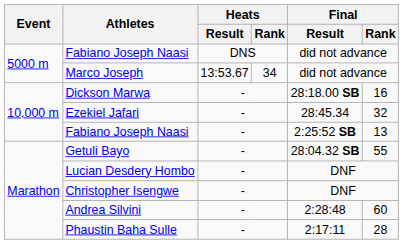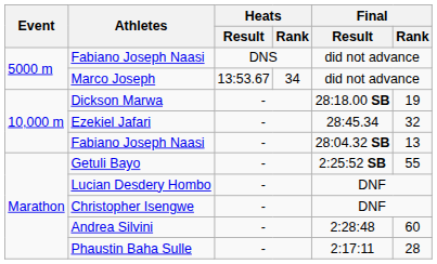 <table class="wikitable" border="1" style="font-size:90%">
 <tr>
 <th rowspan="2">Event</th>
 <th rowspan="2">Athletes</th>
 <th colspan="2">Heats</th>
 <th colspan="2">Final</th>
 </tr>
 <tr>
 <th>Result</th>
 <th>Rank</th>
 <th>Result</th>
 <th>Rank</th>
 </tr>
 <tr>
 <td rowspan=2><a href='#'>5000 m</a></td>
 <td><a href='#'>Fabiano Joseph Naasi</a></td>
 <td align=center colspan=2>DNS</td>
 <td align=center colspan=2>did not advance</td>
 </tr>
 <tr>
 <td><a href='#'>Marco Joseph</a></td>
 <td align=center>13:53.67</td>
 <td align=center>34</td>
 <td align=center colspan=2>did not advance</td>
 </tr>
 <tr>
 <td rowspan=3><a href='#'>10,000 m</a></td>
 <td><a href='#'>Dickson Marwa</a></td>
 <td align=center colspan=2>-</td>
 <td align=center>28:18.00 <strong>SB</strong></td>
-<td align=center>16</td>
+<td align=center>19</td>
 </tr>
 <tr>
 <td><a href='#'>Ezekiel Jafari</a></td>
 <td align=center colspan=2>-</td>
 <td align=center>28:45.34</td>
 <td align=center>32</td>
 </tr>
 <tr>
 <td><a href='#'>Fabiano Joseph Naasi</a></td>
 <td align=center colspan=2>-</td>
-<td align=center>2:25:52 <strong>SB</strong></td>
+<td align=center>28:04.32 <strong>SB</strong></td>
 <td align=center>13</td>
 </tr>
 <tr>
 <td rowspan=5><a href='#'>Marathon</a></td>
 <td><a href='#'>Getuli Bayo</a></td>
 <td align=center colspan=2>-</td>
-<td align=center>28:04.32 <strong>SB</strong></td>
+<td align=center>2:25:52 <strong>SB</strong></td>
 <td align=center>55</td>
 </tr>
 <tr>
 <td><a href='#'>Lucian Desdery Hombo</a></td>
 <td align=center colspan=2>-</td>
 <td align=center colspan=2>DNF</td>
 </tr>
 <tr>
 <td><a href='#'>Christopher Isengwe</a></td>
 <td align=center colspan=2>-</td>
 <td align=center colspan=2>DNF</td>
 </tr>
 <tr>
 <td><a href='#'>Andrea Silvini</a></td>
 <td align=center colspan=2>-</td>
 <td align=center>2:28:48</td>
 <td align=center>60</td>
 </tr>
 <tr>
 <td><a href='#'>Phaustin Baha Sulle</a></td>
 <td align=center colspan=2>-</td>
 <td align=center>2:17:11</td>
 <td align=center>28</td>
 </tr>
 </table>
